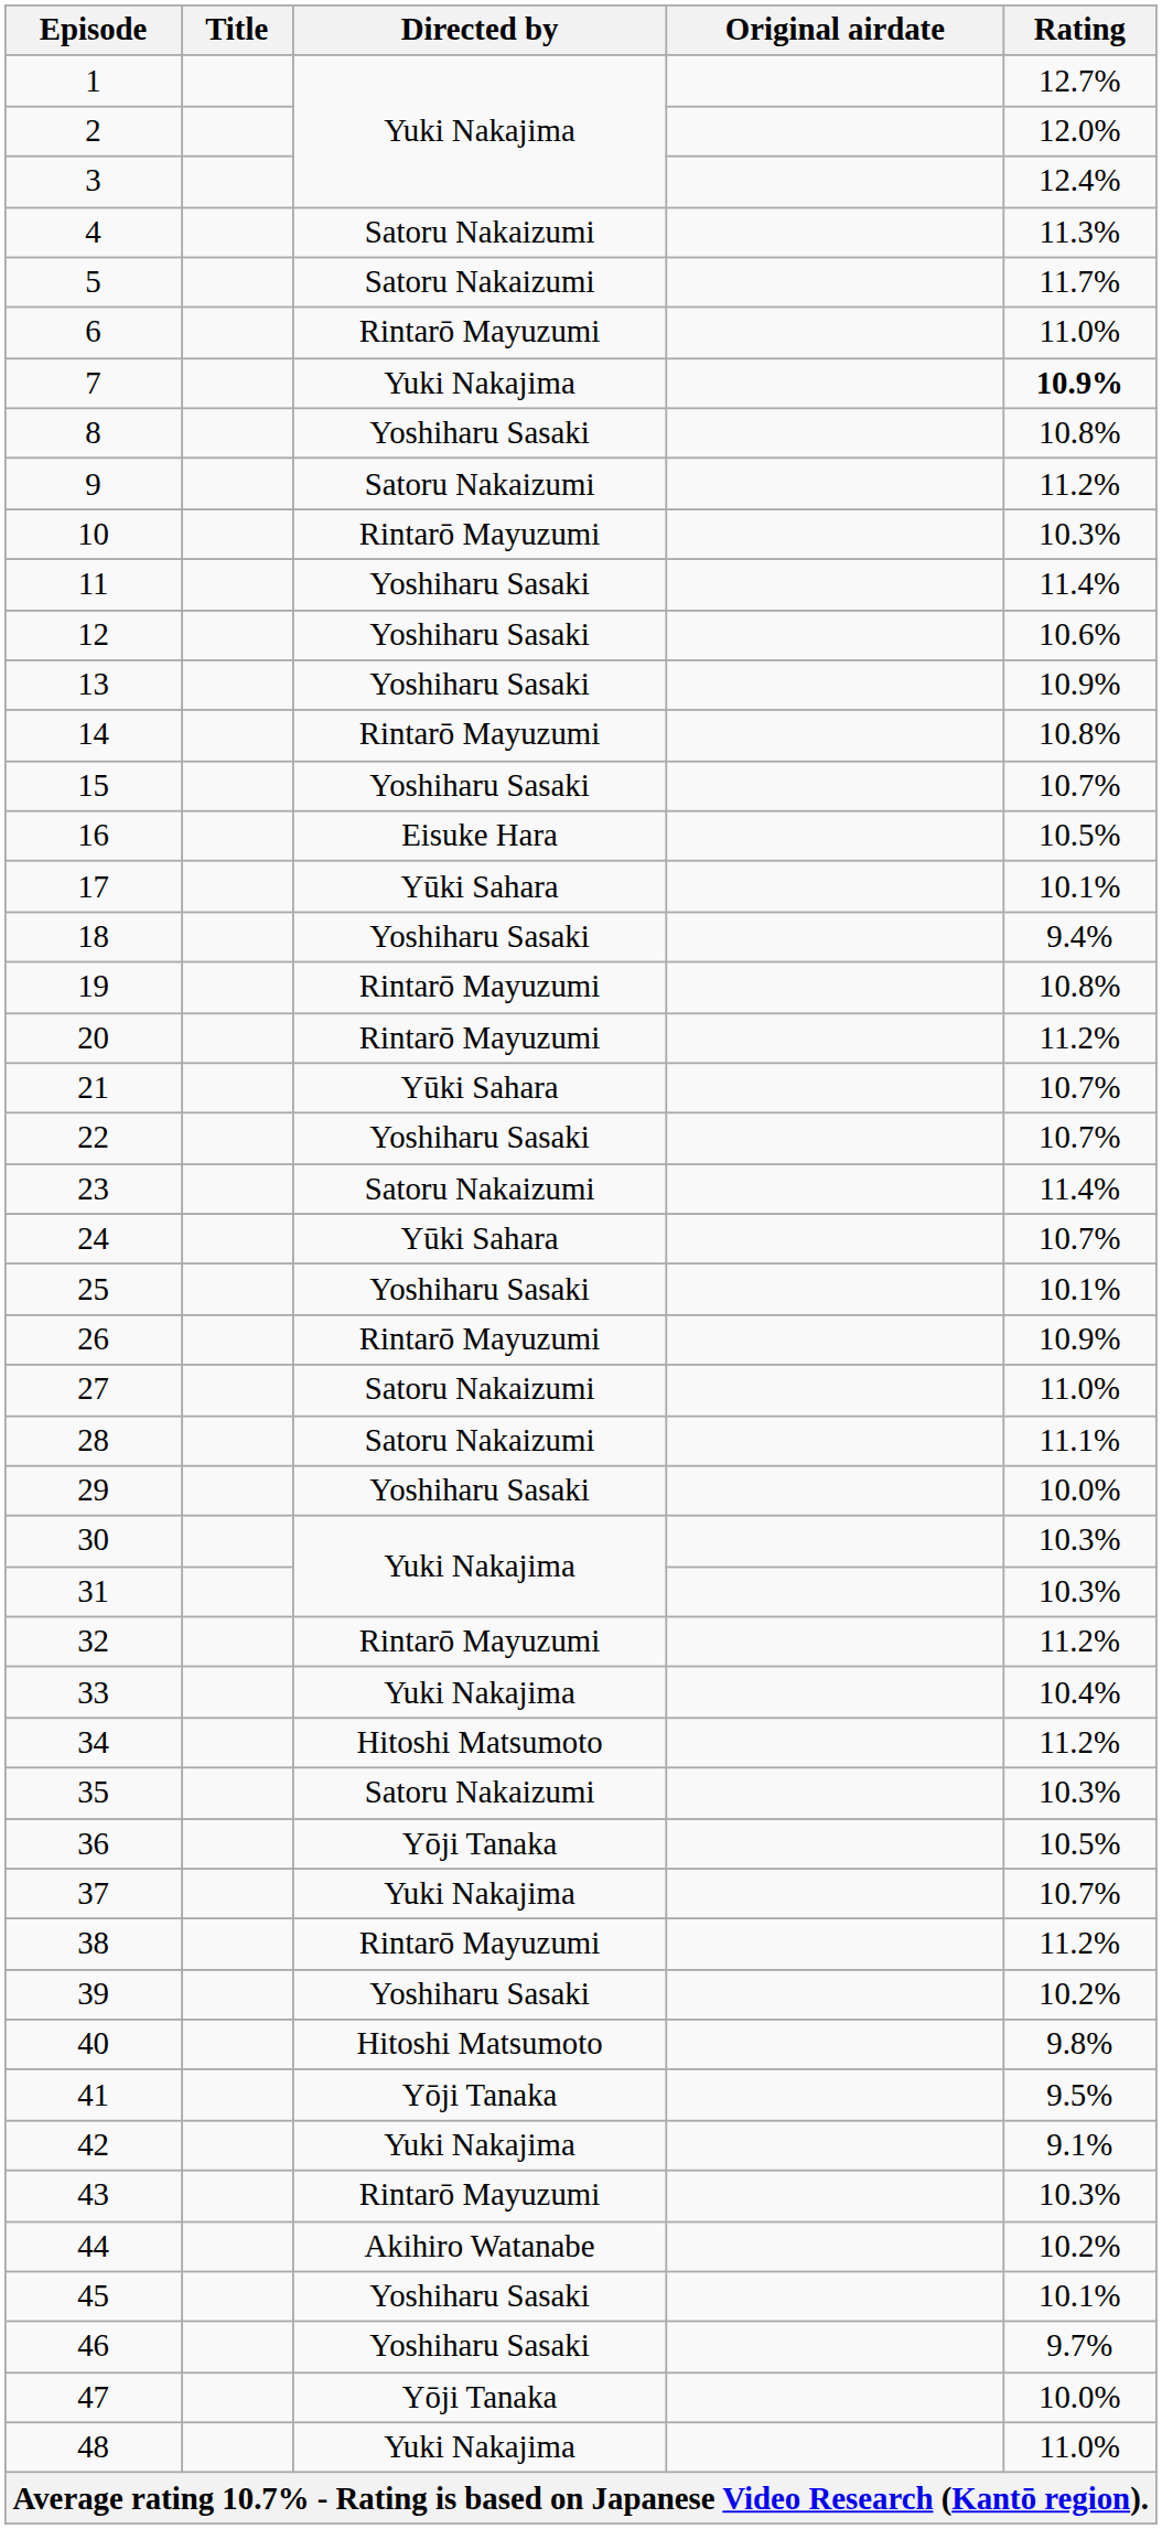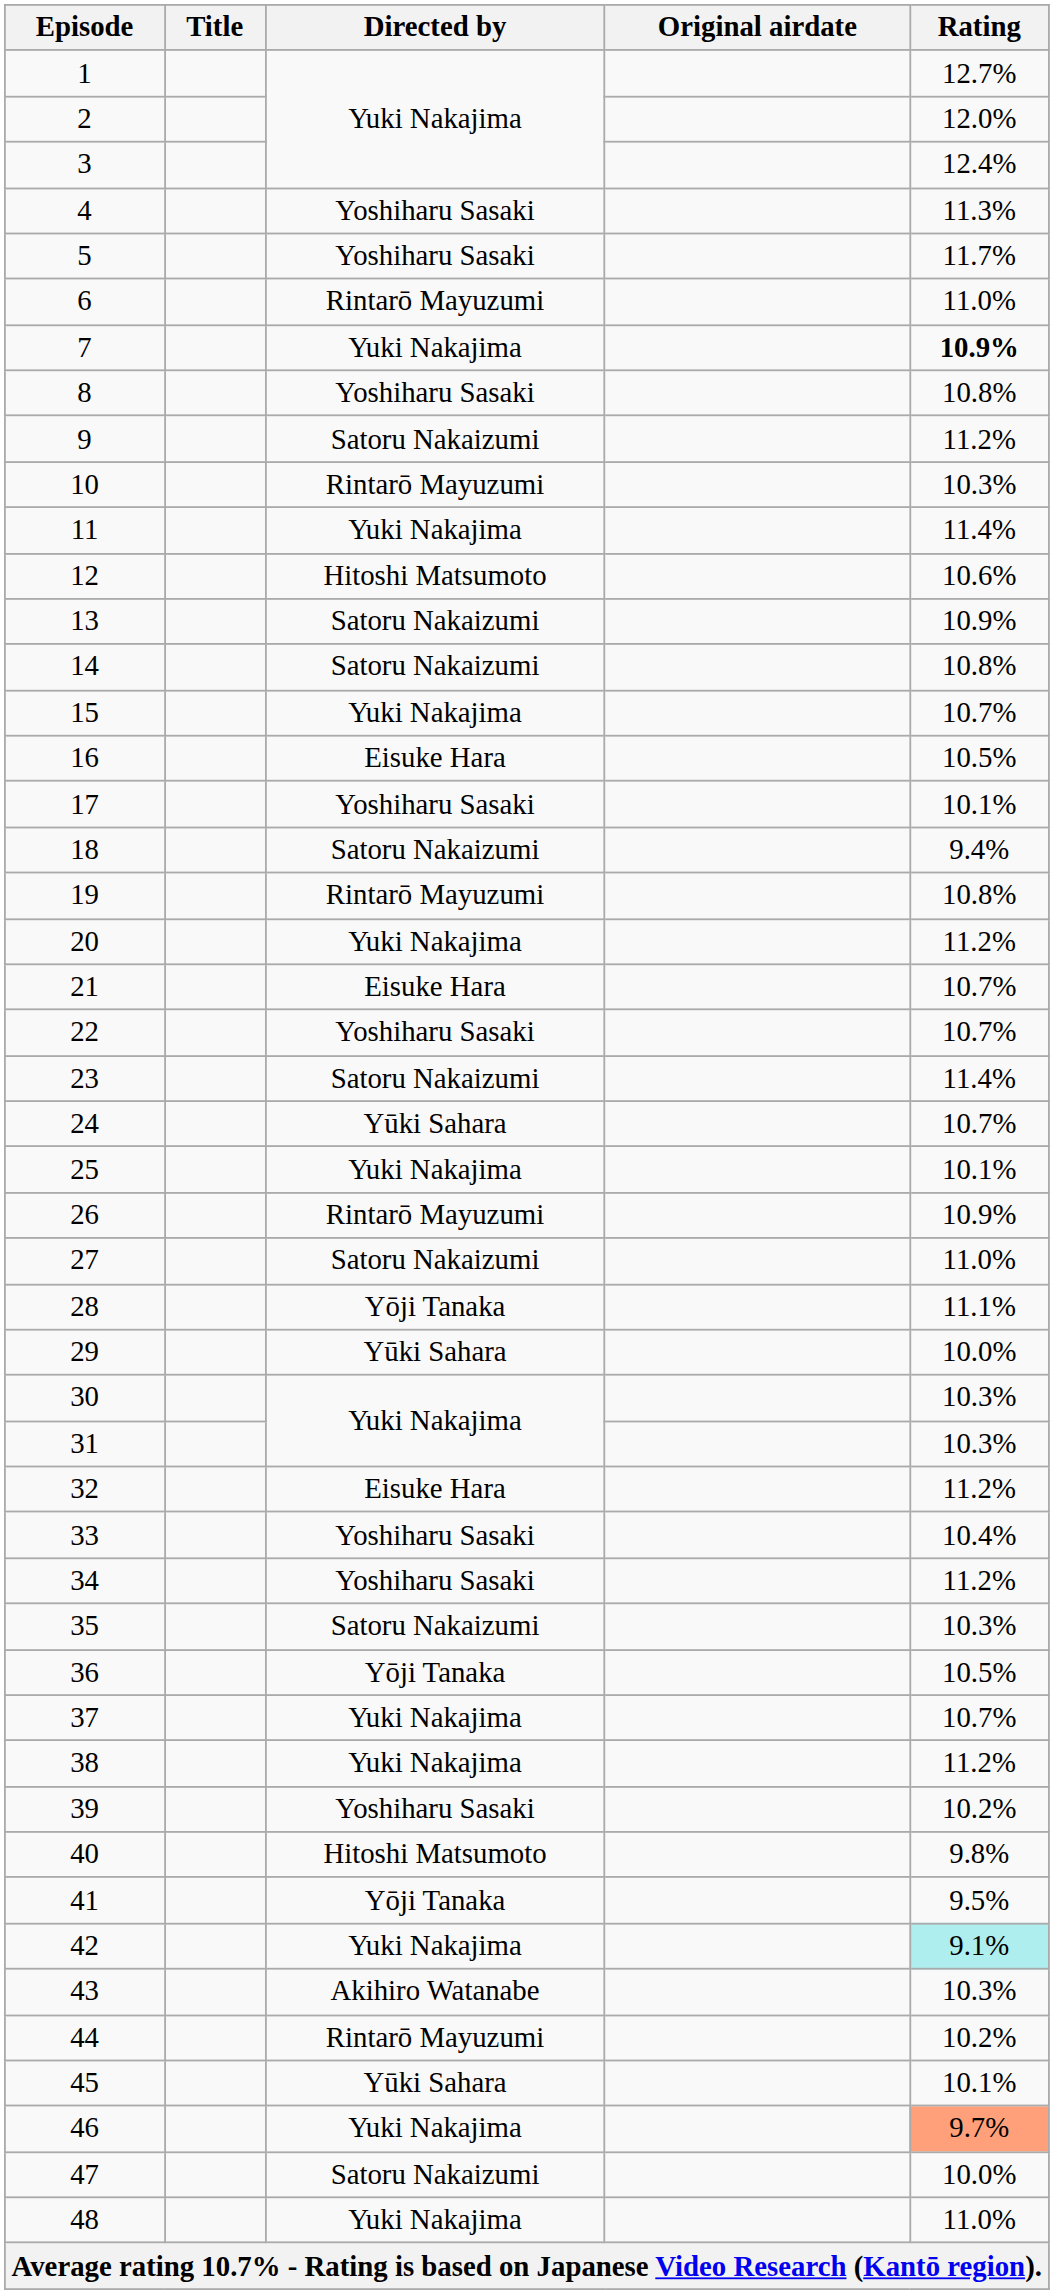 <table class="wikitable" style="text-align: center;">
 <tr>
 <th>Episode</th>
 <th>Title</th>
 <th>Directed by</th>
 <th>Original airdate</th>
 <th>Rating</th>
 </tr>
 <tr>
 <td>1</td>
 <td></td>
 <td rowspan=3>Yuki Nakajima</td>
 <td></td>
 <td><span>12.7%</span></td>
 </tr>
 <tr>
 <td>2</td>
 <td></td>
 <td></td>
 <td>12.0%</td>
 </tr>
 <tr>
 <td>3</td>
 <td></td>
 <td></td>
 <td>12.4%</td>
 </tr>
 <tr>
 <td>4</td>
 <td></td>
-<td>Satoru Nakaizumi</td>
+<td>Yoshiharu Sasaki</td>
 <td></td>
 <td>11.3%</td>
 </tr>
 <tr>
 <td>5</td>
 <td></td>
-<td>Satoru Nakaizumi</td>
+<td>Yoshiharu Sasaki</td>
 <td></td>
 <td>11.7%</td>
 </tr>
 <tr>
 <td>6</td>
 <td></td>
 <td>Rintarō Mayuzumi</td>
 <td></td>
 <td>11.0%</td>
 </tr>
 <tr>
 <td>7</td>
 <td></td>
 <td>Yuki Nakajima</td>
 <td></td>
 <td><strong>10.9%</strong></td>
 </tr>
 <tr>
 <td>8</td>
 <td></td>
 <td>Yoshiharu Sasaki</td>
 <td></td>
 <td>10.8%</td>
 </tr>
 <tr>
 <td>9</td>
 <td></td>
 <td>Satoru Nakaizumi</td>
 <td></td>
 <td>11.2%</td>
 </tr>
 <tr>
 <td>10</td>
 <td></td>
 <td>Rintarō Mayuzumi</td>
 <td></td>
 <td>10.3%</td>
 </tr>
 <tr>
 <td>11</td>
 <td></td>
-<td>Yoshiharu Sasaki</td>
+<td>Yuki Nakajima</td>
 <td></td>
 <td>11.4%</td>
 </tr>
 <tr>
 <td>12</td>
 <td></td>
-<td>Yoshiharu Sasaki</td>
+<td>Hitoshi Matsumoto</td>
 <td></td>
 <td>10.6%</td>
 </tr>
 <tr>
 <td>13</td>
 <td></td>
-<td>Yoshiharu Sasaki</td>
+<td>Satoru Nakaizumi</td>
 <td></td>
 <td>10.9%</td>
 </tr>
 <tr>
 <td>14</td>
 <td></td>
-<td>Rintarō Mayuzumi</td>
+<td>Satoru Nakaizumi</td>
 <td></td>
 <td>10.8%</td>
 </tr>
 <tr>
 <td>15</td>
 <td></td>
-<td>Yoshiharu Sasaki</td>
+<td>Yuki Nakajima</td>
 <td></td>
 <td>10.7%</td>
 </tr>
 <tr>
 <td>16</td>
 <td></td>
 <td>Eisuke Hara</td>
 <td></td>
 <td>10.5%</td>
 </tr>
 <tr>
 <td>17</td>
 <td></td>
-<td>Yūki Sahara</td>
+<td>Yoshiharu Sasaki</td>
 <td></td>
 <td>10.1%</td>
 </tr>
 <tr>
 <td>18</td>
 <td></td>
-<td>Yoshiharu Sasaki</td>
+<td>Satoru Nakaizumi</td>
 <td></td>
 <td>9.4%</td>
 </tr>
 <tr>
 <td>19</td>
 <td></td>
 <td>Rintarō Mayuzumi</td>
 <td></td>
 <td>10.8%</td>
 </tr>
 <tr>
 <td>20</td>
 <td></td>
-<td>Rintarō Mayuzumi</td>
+<td>Yuki Nakajima</td>
 <td></td>
 <td>11.2%</td>
 </tr>
 <tr>
 <td>21</td>
 <td></td>
-<td>Yūki Sahara</td>
+<td>Eisuke Hara</td>
 <td></td>
 <td>10.7%</td>
 </tr>
 <tr>
 <td>22</td>
 <td></td>
 <td>Yoshiharu Sasaki</td>
 <td></td>
 <td>10.7%</td>
 </tr>
 <tr>
 <td>23</td>
 <td></td>
 <td>Satoru Nakaizumi</td>
 <td></td>
 <td>11.4%</td>
 </tr>
 <tr>
 <td>24</td>
 <td></td>
 <td>Yūki Sahara</td>
 <td></td>
 <td>10.7%</td>
 </tr>
 <tr>
 <td>25</td>
 <td></td>
-<td>Yoshiharu Sasaki</td>
+<td>Yuki Nakajima</td>
 <td></td>
 <td>10.1%</td>
 </tr>
 <tr>
 <td>26</td>
 <td></td>
 <td>Rintarō Mayuzumi</td>
 <td></td>
 <td>10.9%</td>
 </tr>
 <tr>
 <td>27</td>
 <td></td>
 <td>Satoru Nakaizumi</td>
 <td></td>
 <td>11.0%</td>
 </tr>
 <tr>
 <td>28</td>
 <td></td>
-<td>Satoru Nakaizumi</td>
+<td>Yōji Tanaka</td>
 <td></td>
 <td>11.1%</td>
 </tr>
 <tr>
 <td>29</td>
 <td></td>
-<td>Yoshiharu Sasaki</td>
+<td>Yūki Sahara</td>
 <td></td>
 <td>10.0%</td>
 </tr>
 <tr>
 <td>30</td>
 <td></td>
 <td rowspan=2>Yuki Nakajima</td>
 <td></td>
 <td>10.3%</td>
 </tr>
 <tr>
 <td>31</td>
 <td></td>
 <td></td>
 <td>10.3%</td>
 </tr>
 <tr>
 <td>32</td>
 <td></td>
-<td>Rintarō Mayuzumi</td>
+<td>Eisuke Hara</td>
 <td></td>
 <td>11.2%</td>
 </tr>
 <tr>
 <td>33</td>
 <td></td>
-<td>Yuki Nakajima</td>
+<td>Yoshiharu Sasaki</td>
 <td></td>
 <td>10.4%</td>
 </tr>
 <tr>
 <td>34</td>
 <td></td>
-<td>Hitoshi Matsumoto</td>
+<td>Yoshiharu Sasaki</td>
 <td></td>
 <td>11.2%</td>
 </tr>
 <tr>
 <td>35</td>
 <td></td>
 <td>Satoru Nakaizumi</td>
 <td></td>
 <td>10.3%</td>
 </tr>
 <tr>
 <td>36</td>
 <td></td>
 <td>Yōji Tanaka</td>
 <td></td>
 <td>10.5%</td>
 </tr>
 <tr>
 <td>37</td>
 <td></td>
 <td>Yuki Nakajima</td>
 <td></td>
 <td>10.7%</td>
 </tr>
 <tr>
 <td>38</td>
 <td></td>
-<td>Rintarō Mayuzumi</td>
+<td>Yuki Nakajima</td>
 <td></td>
 <td>11.2%</td>
 </tr>
 <tr>
 <td>39</td>
 <td></td>
 <td>Yoshiharu Sasaki</td>
 <td></td>
 <td>10.2%</td>
 </tr>
 <tr>
 <td>40</td>
 <td></td>
 <td>Hitoshi Matsumoto</td>
 <td></td>
 <td>9.8%</td>
 </tr>
 <tr>
 <td>41</td>
 <td></td>
 <td>Yōji Tanaka</td>
 <td></td>
 <td>9.5%</td>
 </tr>
 <tr>
 <td>42</td>
 <td></td>
 <td>Yuki Nakajima</td>
 <td></td>
-<td><span>9.1%</span></td>
+<td style="background: paleturquoise;"><span>9.1%</span></td>
 </tr>
 <tr>
 <td>43</td>
 <td></td>
-<td>Rintarō Mayuzumi</td>
+<td>Akihiro Watanabe</td>
 <td></td>
 <td>10.3%</td>
 </tr>
 <tr>
 <td>44</td>
 <td></td>
-<td>Akihiro Watanabe</td>
+<td>Rintarō Mayuzumi</td>
 <td></td>
 <td>10.2%</td>
 </tr>
 <tr>
 <td>45</td>
 <td></td>
-<td>Yoshiharu Sasaki</td>
+<td>Yūki Sahara</td>
 <td></td>
 <td>10.1%</td>
 </tr>
 <tr>
 <td>46</td>
 <td></td>
-<td>Yoshiharu Sasaki</td>
+<td>Yuki Nakajima</td>
 <td></td>
-<td>9.7%</td>
+<td style="background: lightsalmon;">9.7%</td>
 </tr>
 <tr>
 <td>47</td>
 <td></td>
-<td>Yōji Tanaka</td>
+<td>Satoru Nakaizumi</td>
 <td></td>
 <td>10.0%</td>
 </tr>
 <tr>
 <td>48</td>
 <td></td>
 <td>Yuki Nakajima</td>
 <td></td>
 <td>11.0%</td>
 </tr>
 <tr>
 <th colspan="5">Average rating 10.7% - Rating is based on Japanese <a href='#'>Video Research</a> (<a href='#'>Kantō region</a>).</th>
 </tr>
 </table>
